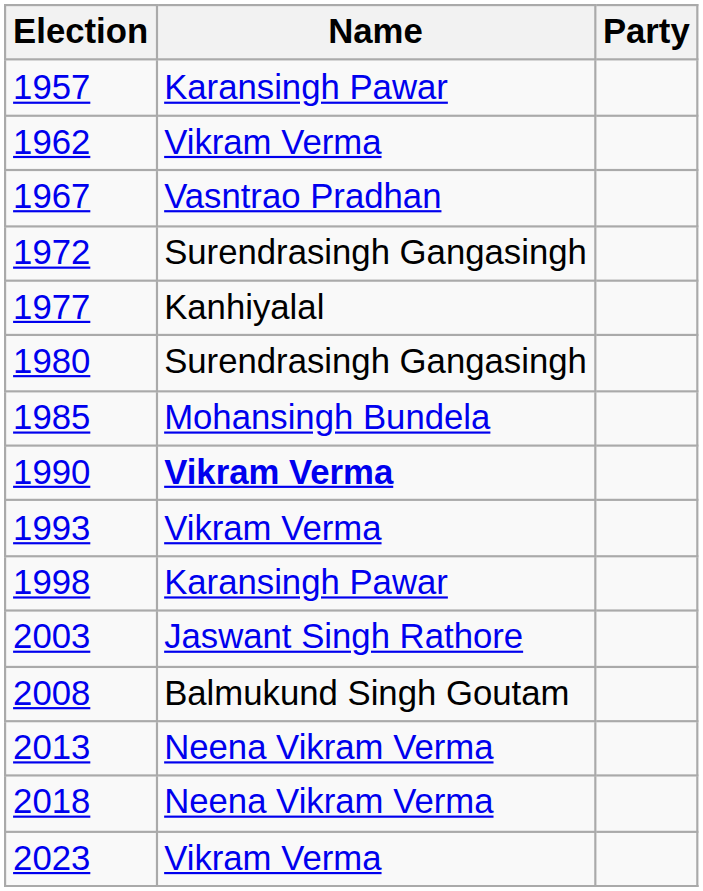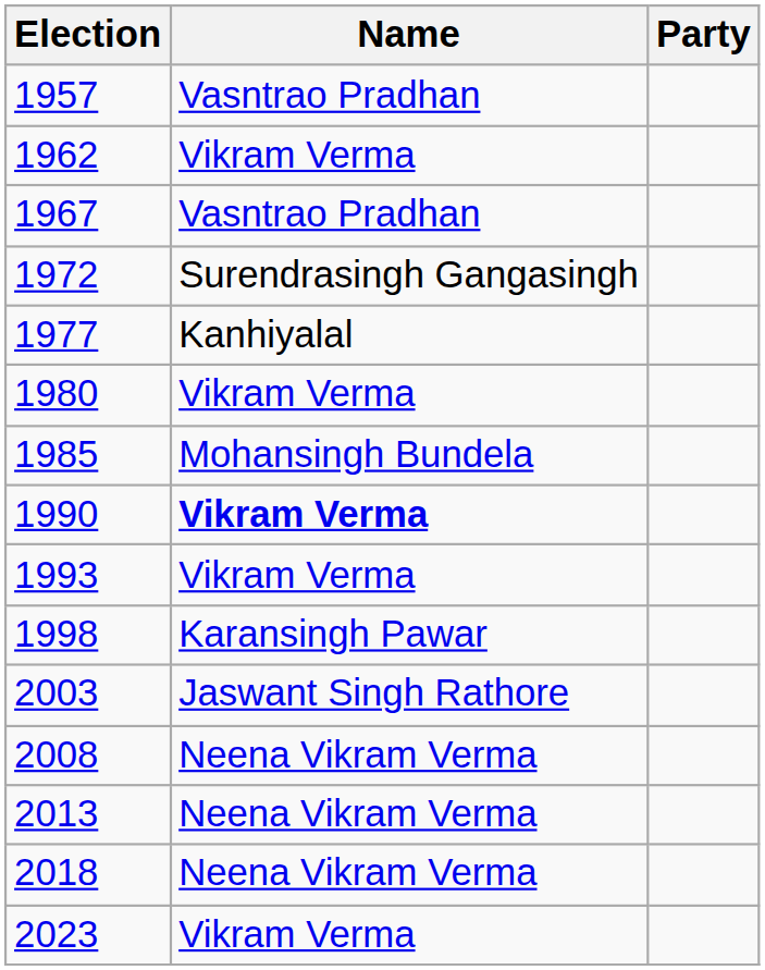 <table class="wikitable sortable">
 <tr>
 <th>Election</th>
 <th>Name</th>
 <th colspan=2>Party</th>
 </tr>
 <tr>
 <td><a href='#'>1957</a></td>
-<td><a href='#'>Karansingh Pawar</a></td>
+<td><a href='#'>Vasntrao Pradhan</a></td>
 <td></td>
 </tr>
 <tr>
 <td><a href='#'>1962</a></td>
 <td><a href='#'>Vikram Verma</a></td>
 <td></td>
 </tr>
 <tr>
 <td><a href='#'>1967</a></td>
 <td><a href='#'>Vasntrao Pradhan</a></td>
 <td></td>
 </tr>
 <tr>
 <td><a href='#'>1972</a></td>
 <td>Surendrasingh Gangasingh</td>
 <td></td>
 </tr>
 <tr>
 <td><a href='#'>1977</a></td>
 <td>Kanhiyalal</td>
 <td></td>
 </tr>
 <tr>
 <td><a href='#'>1980</a></td>
-<td>Surendrasingh Gangasingh</td>
+<td><a href='#'>Vikram Verma</a></td>
 <td></td>
 </tr>
 <tr>
 <td><a href='#'>1985</a></td>
 <td><a href='#'>Mohansingh Bundela</a></td>
 <td></td>
 </tr>
 <tr>
 <td><a href='#'>1990</a></td>
 <td><strong><a href='#'>Vikram Verma</a></strong></td>
 <td></td>
 </tr>
 <tr>
 <td><a href='#'>1993</a></td>
 <td><a href='#'>Vikram Verma</a></td>
 <td></td>
 </tr>
 <tr>
 <td><a href='#'>1998</a></td>
 <td><a href='#'>Karansingh Pawar</a></td>
 <td></td>
 </tr>
 <tr>
 <td><a href='#'>2003</a></td>
 <td><a href='#'>Jaswant Singh Rathore</a></td>
 <td></td>
 </tr>
 <tr>
 <td><a href='#'>2008</a></td>
-<td>Balmukund Singh Goutam</td>
+<td><a href='#'>Neena Vikram Verma</a></td>
 <td></td>
 </tr>
 <tr>
 <td><a href='#'>2013</a></td>
 <td><a href='#'>Neena Vikram Verma</a></td>
 <td></td>
 </tr>
 <tr>
 <td><a href='#'>2018</a></td>
 <td><a href='#'>Neena Vikram Verma</a></td>
 <td></td>
 </tr>
 <tr>
 <td><a href='#'>2023</a></td>
 <td><a href='#'>Vikram Verma</a></td>
 <td></td>
 </tr>
 <tr>
 </tr>
 </table>
